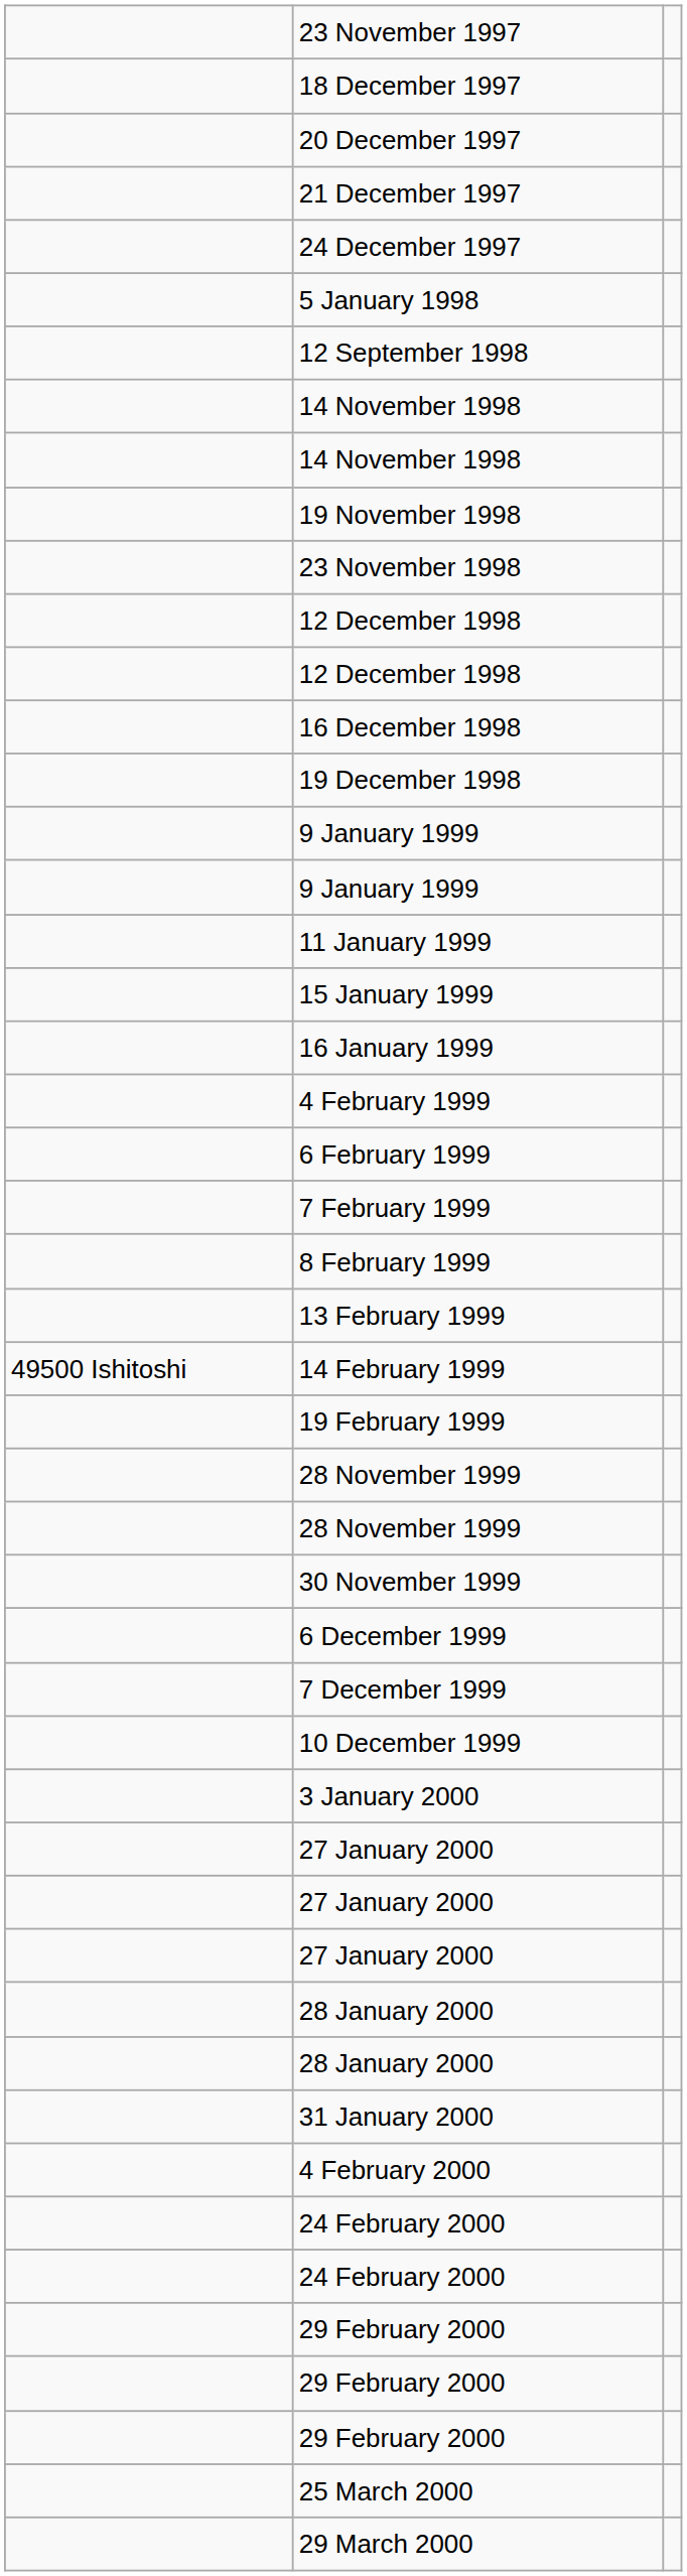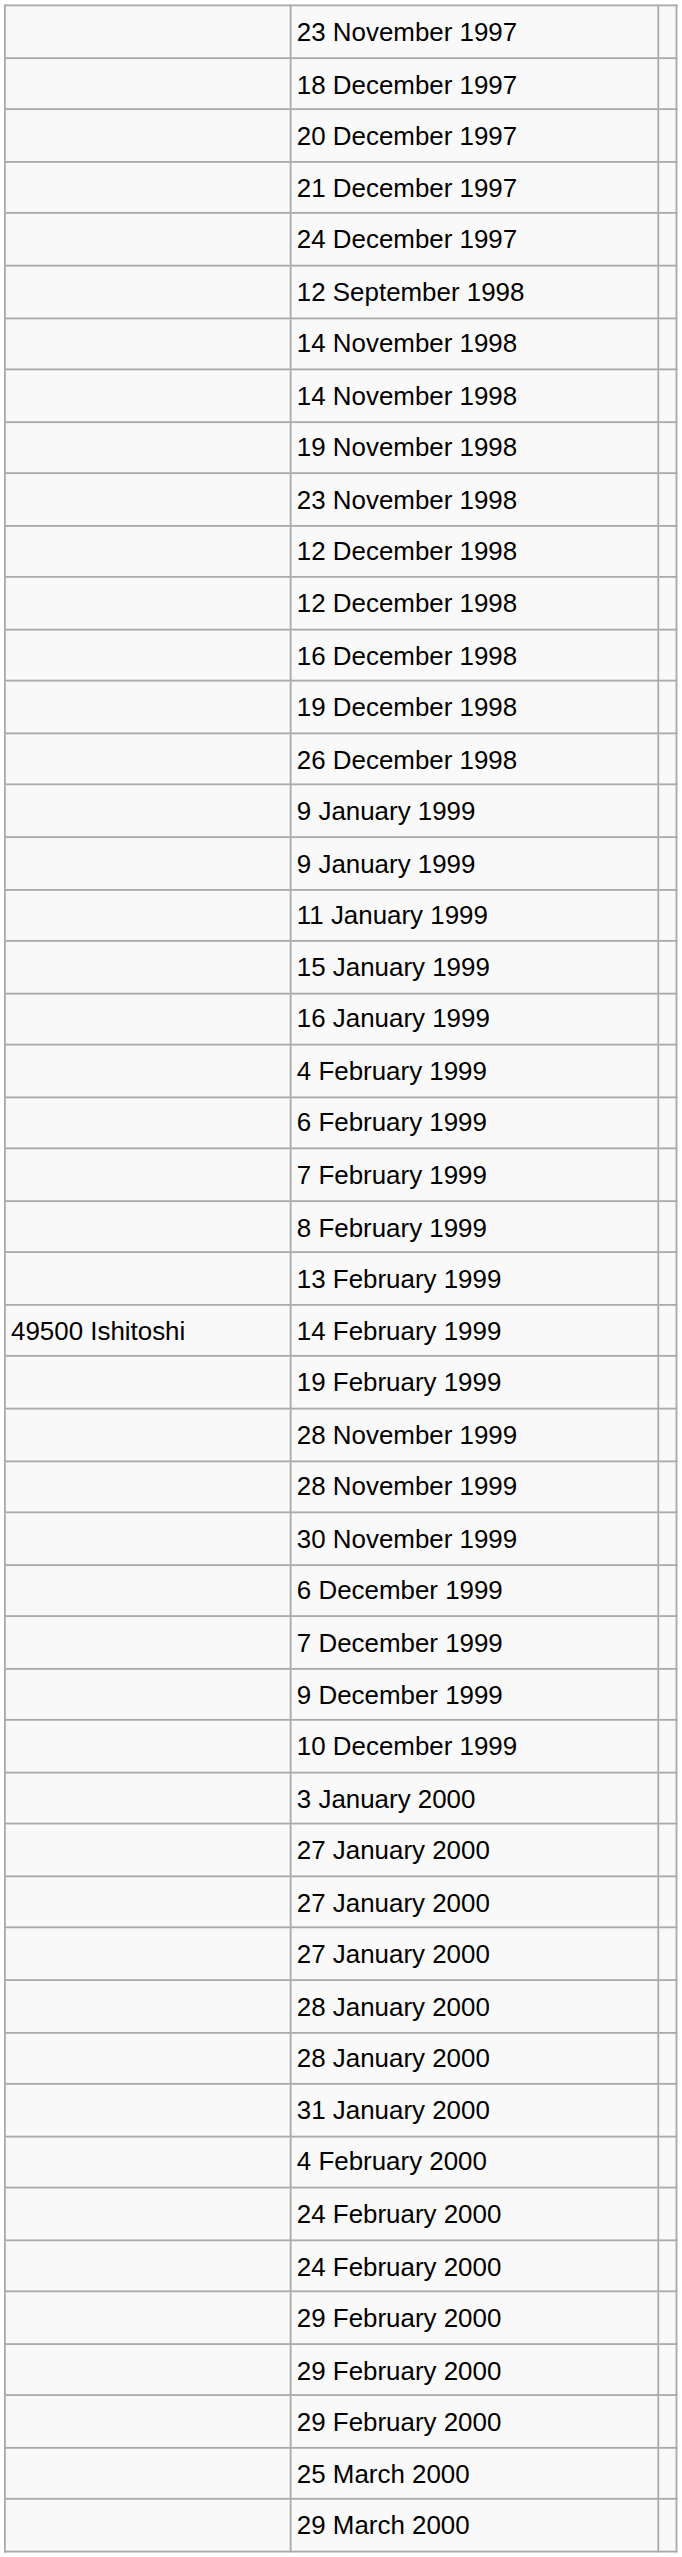 <table class="wikitable" style="font-size: 89%; float: left; width: 26em; margin-right: 1em; height: 1400px">
 <tr>
 <td></td>
 <td>23 November 1997</td>
 <td></td>
 </tr>
 <tr>
 <td></td>
 <td>18 December 1997</td>
 <td></td>
 </tr>
 <tr>
 <td></td>
 <td>20 December 1997</td>
 <td></td>
 </tr>
 <tr>
 <td></td>
 <td>21 December 1997</td>
 <td></td>
 </tr>
 <tr>
 <td></td>
 <td>24 December 1997</td>
-<td></td>
-</tr>
-<tr>
-<td></td>
-<td>5 January 1998</td>
 <td></td>
 </tr>
 <tr>
 <td></td>
 <td>12 September 1998</td>
 <td></td>
 </tr>
 <tr>
 <td></td>
 <td>14 November 1998</td>
 <td></td>
 </tr>
 <tr>
 <td></td>
 <td>14 November 1998</td>
 <td></td>
 </tr>
 <tr>
 <td></td>
 <td>19 November 1998</td>
 <td></td>
 </tr>
 <tr>
 <td></td>
 <td>23 November 1998</td>
 <td></td>
 </tr>
 <tr>
 <td></td>
 <td>12 December 1998</td>
 <td></td>
 </tr>
 <tr>
 <td></td>
 <td>12 December 1998</td>
 <td></td>
 </tr>
 <tr>
 <td></td>
 <td>16 December 1998</td>
 <td></td>
 </tr>
 <tr>
 <td></td>
 <td>19 December 1998</td>
+<td></td>
+</tr>
+<tr>
+<td></td>
+<td>26 December 1998</td>
 <td></td>
 </tr>
 <tr>
 <td></td>
 <td>9 January 1999</td>
 <td></td>
 </tr>
 <tr>
 <td></td>
 <td>9 January 1999</td>
 <td></td>
 </tr>
 <tr>
 <td></td>
 <td>11 January 1999</td>
 <td></td>
 </tr>
 <tr>
 <td></td>
 <td>15 January 1999</td>
 <td></td>
 </tr>
 <tr>
 <td></td>
 <td>16 January 1999</td>
 <td></td>
 </tr>
 <tr>
 <td></td>
 <td>4 February 1999</td>
 <td></td>
 </tr>
 <tr>
 <td></td>
 <td>6 February 1999</td>
 <td></td>
 </tr>
 <tr>
 <td></td>
 <td>7 February 1999</td>
 <td></td>
 </tr>
 <tr>
 <td></td>
 <td>8 February 1999</td>
 <td></td>
 </tr>
 <tr>
 <td></td>
 <td>13 February 1999</td>
 <td></td>
 </tr>
 <tr>
 <td>49500 Ishitoshi</td>
 <td>14 February 1999</td>
 <td></td>
 </tr>
 <tr>
 <td></td>
 <td>19 February 1999</td>
 <td></td>
 </tr>
 <tr>
 <td></td>
 <td>28 November 1999</td>
 <td></td>
 </tr>
 <tr>
 <td></td>
 <td>28 November 1999</td>
 <td></td>
 </tr>
 <tr>
 <td></td>
 <td>30 November 1999</td>
 <td></td>
 </tr>
 <tr>
 <td></td>
 <td>6 December 1999</td>
 <td></td>
 </tr>
 <tr>
 <td></td>
 <td>7 December 1999</td>
 <td></td>
 </tr>
 <tr>
 <td></td>
+<td>9 December 1999</td>
+<td></td>
+</tr>
+<tr>
+<td></td>
 <td>10 December 1999</td>
 <td></td>
 </tr>
 <tr>
 <td></td>
 <td>3 January 2000</td>
 <td></td>
 </tr>
 <tr>
 <td></td>
 <td>27 January 2000</td>
 <td></td>
 </tr>
 <tr>
 <td></td>
 <td>27 January 2000</td>
 <td></td>
 </tr>
 <tr>
 <td></td>
 <td>27 January 2000</td>
 <td></td>
 </tr>
 <tr>
 <td></td>
 <td>28 January 2000</td>
 <td></td>
 </tr>
 <tr>
 <td></td>
 <td>28 January 2000</td>
 <td></td>
 </tr>
 <tr>
 <td></td>
 <td>31 January 2000</td>
 <td></td>
 </tr>
 <tr>
 <td></td>
 <td>4 February 2000</td>
 <td></td>
 </tr>
 <tr>
 <td></td>
 <td>24 February 2000</td>
 <td></td>
 </tr>
 <tr>
 <td></td>
 <td>24 February 2000</td>
 <td></td>
 </tr>
 <tr>
 <td></td>
 <td>29 February 2000</td>
 <td></td>
 </tr>
 <tr>
 <td></td>
 <td>29 February 2000</td>
 <td></td>
 </tr>
 <tr>
 <td></td>
 <td>29 February 2000</td>
 <td></td>
 </tr>
 <tr>
 <td></td>
 <td>25 March 2000</td>
 <td></td>
 </tr>
 <tr>
 <td></td>
 <td>29 March 2000</td>
 <td></td>
 </tr>
 </table>
